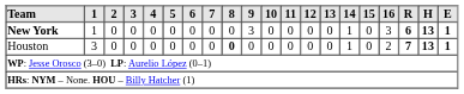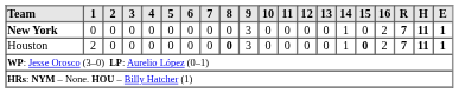 <table border=1 cellspacing=0 width=600 style="margin-left:3em;">
 <tr style="text-align:center; background-color:#e6e6e6;">
 <th align=left width=16%>Team</th>
 <th width=4%>1</th>
 <th width=4%>2</th>
 <th width=4%>3</th>
 <th width=4%>4</th>
 <th width=4%>5</th>
 <th width=4%>6</th>
 <th width=4%>7</th>
 <th width=4%>8</th>
 <th width=4%>9</th>
 <th width=4%>10</th>
 <th width=4%>11</th>
 <th width=4%>12</th>
 <th width=4%>13</th>
 <th width=4%>14</th>
 <th width=4%>15</th>
 <th width=4%>16</th>
 <th width=4%>R</th>
 <th width=4%>H</th>
 <th width=4%>E</th>
 </tr>
 <tr style="text-align:center;">
 <td align=left><strong>New York</strong></td>
-<td>1</td>
+<td>0</td>
 <td>0</td>
 <td>0</td>
 <td>0</td>
 <td>0</td>
 <td>0</td>
 <td>0</td>
 <td>0</td>
 <td>3</td>
 <td>0</td>
 <td>0</td>
 <td>0</td>
 <td>0</td>
 <td>1</td>
 <td>0</td>
-<td>3</td>
-<td><strong>6</strong></td>
-<td><strong>13</strong></td>
+<td>2</td>
+<td><strong>7</strong></td>
+<td><strong>11</strong></td>
 <td><strong>1</strong></td>
 </tr>
 <tr style="text-align:center;">
 <td align=left>Houston</td>
-<td>3</td>
+<td>2</td>
 <td>0</td>
 <td>0</td>
 <td>0</td>
 <td>0</td>
 <td>0</td>
 <td>0</td>
 <td><strong>0</strong></td>
-<td>0</td>
+<td>3</td>
 <td>0</td>
 <td>0</td>
 <td>0</td>
 <td>0</td>
 <td>1</td>
-<td>0</td>
+<td><strong>0</strong></td>
 <td>2</td>
 <td><strong>7</strong></td>
-<td><strong>13</strong></td>
+<td><strong>11</strong></td>
 <td><strong>1</strong></td>
 </tr>
 <tr style="text-align:left;">
 <td colspan=22><small><strong>WP</strong>: <a href='#'>Jesse Orosco</a> (3–0)  <strong>LP</strong>: <a href='#'>Aurelio López</a> (0–1)</small></td>
 </tr>
 <tr style="text-align:left;">
 <td colspan=22><small><strong>HRs</strong>: <strong>NYM</strong> – None. <strong>HOU</strong> – <a href='#'>Billy Hatcher</a> (1)</small></td>
 </tr>
 </table>
